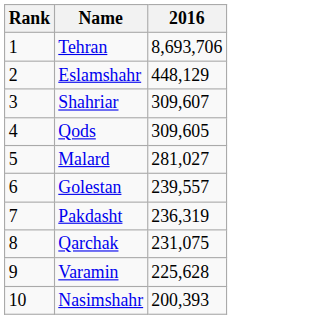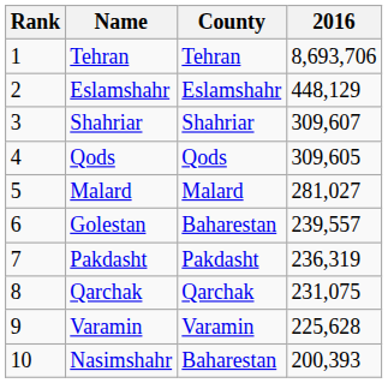 <table class="wikitable sortable">
 <tr>
 <th>Rank</th>
 <th>Name</th>
+<th>County</th>
 <th>2016</th>
 </tr>
 <tr>
 <td>1</td>
+<td><a href='#'>Tehran</a></td>
 <td><a href='#'>Tehran</a></td>
 <td>8,693,706</td>
 </tr>
 <tr>
 <td>2</td>
 <td><a href='#'>Eslamshahr</a></td>
+<td><a href='#'>Eslamshahr</a></td>
 <td>448,129</td>
 </tr>
 <tr>
 <td>3</td>
+<td><a href='#'>Shahriar</a></td>
 <td><a href='#'>Shahriar</a></td>
 <td>309,607</td>
 </tr>
 <tr>
 <td>4</td>
 <td><a href='#'>Qods</a></td>
+<td><a href='#'>Qods</a></td>
 <td>309,605</td>
 </tr>
 <tr>
 <td>5</td>
+<td><a href='#'>Malard</a></td>
 <td><a href='#'>Malard</a></td>
 <td>281,027</td>
 </tr>
 <tr>
 <td>6</td>
 <td><a href='#'>Golestan</a></td>
+<td><a href='#'>Baharestan</a></td>
 <td>239,557</td>
 </tr>
 <tr>
 <td>7</td>
+<td><a href='#'>Pakdasht</a></td>
 <td><a href='#'>Pakdasht</a></td>
 <td>236,319</td>
 </tr>
 <tr>
 <td>8</td>
 <td><a href='#'>Qarchak</a></td>
+<td><a href='#'>Qarchak</a></td>
 <td>231,075</td>
 </tr>
 <tr>
 <td>9</td>
+<td><a href='#'>Varamin</a></td>
 <td><a href='#'>Varamin</a></td>
 <td>225,628</td>
 </tr>
 <tr>
 <td>10</td>
 <td><a href='#'>Nasimshahr</a></td>
+<td><a href='#'>Baharestan</a></td>
 <td>200,393</td>
 </tr>
 </table>
